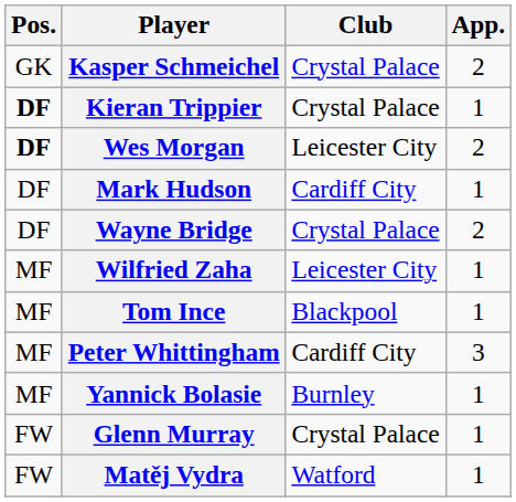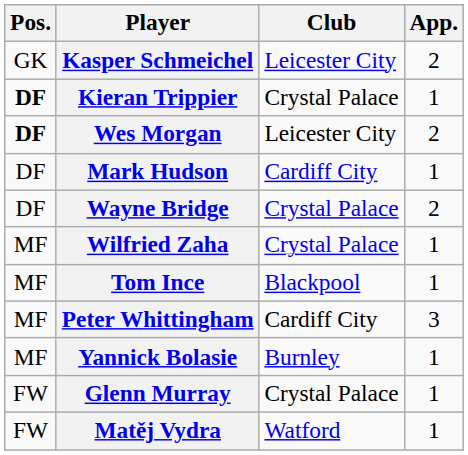 <table class="wikitable plainrowheaders" style="text-align: left">
 <tr>
 <th scope=col>Pos.</th>
 <th scope=col>Player</th>
 <th scope=col>Club</th>
 <th scope=col>App.</th>
 </tr>
 <tr>
 <td style=text-align:center>GK</td>
 <th scope=row><a href='#'>Kasper Schmeichel</a></th>
-<td><a href='#'>Crystal Palace</a></td>
+<td><a href='#'>Leicester City</a></td>
 <td style=text-align:center>2</td>
 </tr>
 <tr>
 <td style=text-align:center><strong>DF</strong></td>
 <th scope=row><a href='#'>Kieran Trippier</a></th>
 <td>Crystal Palace</td>
 <td style=text-align:center>1</td>
 </tr>
 <tr>
 <td style=text-align:center><strong>DF</strong></td>
 <th scope=row><a href='#'>Wes Morgan</a> </th>
 <td>Leicester City</td>
 <td style=text-align:center>2</td>
 </tr>
 <tr>
 <td style=text-align:center>DF</td>
 <th scope=row><a href='#'>Mark Hudson</a></th>
 <td><a href='#'>Cardiff City</a></td>
 <td style=text-align:center>1</td>
 </tr>
 <tr>
 <td style=text-align:center>DF</td>
 <th scope=row><a href='#'>Wayne Bridge</a></th>
 <td><a href='#'>Crystal Palace</a></td>
 <td style=text-align:center>2</td>
 </tr>
 <tr>
 <td style=text-align:center>MF</td>
 <th scope=row><a href='#'>Wilfried Zaha</a></th>
-<td><a href='#'>Leicester City</a></td>
+<td><a href='#'>Crystal Palace</a></td>
 <td style=text-align:center>1</td>
 </tr>
 <tr>
 <td style=text-align:center>MF</td>
 <th scope=row><a href='#'>Tom Ince</a></th>
 <td><a href='#'>Blackpool</a></td>
 <td style=text-align:center>1</td>
 </tr>
 <tr>
 <td style=text-align:center>MF</td>
 <th scope=row><a href='#'>Peter Whittingham</a> </th>
 <td>Cardiff City</td>
 <td style=text-align:center>3</td>
 </tr>
 <tr>
 <td style=text-align:center>MF</td>
 <th scope=row><a href='#'>Yannick Bolasie</a></th>
 <td><a href='#'>Burnley</a></td>
 <td style=text-align:center>1</td>
 </tr>
 <tr>
 <td style=text-align:center>FW</td>
 <th scope=row><a href='#'>Glenn Murray</a></th>
 <td>Crystal Palace</td>
 <td style=text-align:center>1</td>
 </tr>
 <tr>
 <td style=text-align:center>FW</td>
 <th scope=row><a href='#'>Matěj Vydra</a></th>
 <td><a href='#'>Watford</a></td>
 <td style=text-align:center>1</td>
 </tr>
 </table>
